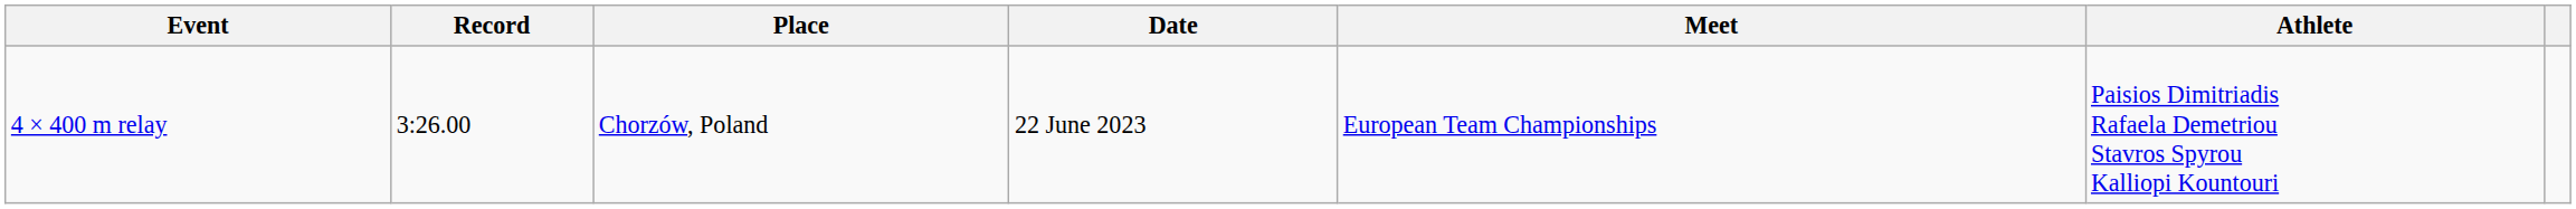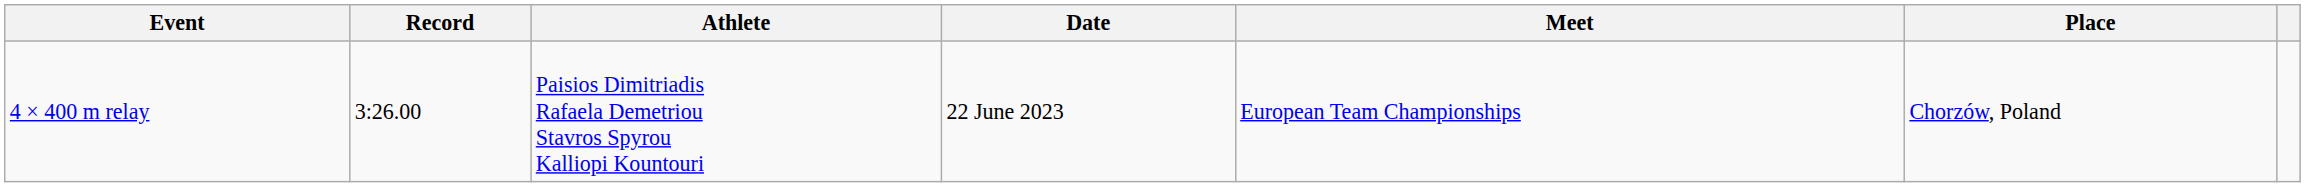 <table class="wikitable" style="font-size:95%; width: 100%;">
 <tr>
 <th>Event</th>
 <th>Record</th>
-<th>Place</th>
+<th>Athlete</th>
 <th>Date</th>
 <th>Meet</th>
-<th>Athlete</th>
+<th>Place</th>
 <th></th>
 </tr>
 <tr>
 <td><a href='#'>4 × 400 m relay</a></td>
 <td>3:26.00</td>
-<td><a href='#'>Chorzów</a>, Poland</td>
+<td><br><a href='#'>Paisios Dimitriadis</a><br><a href='#'>Rafaela Demetriou</a><br><a href='#'>Stavros Spyrou</a><br><a href='#'>Kalliopi Kountouri</a></td>
 <td>22 June 2023</td>
 <td><a href='#'>European Team Championships</a></td>
-<td><br><a href='#'>Paisios Dimitriadis</a><br><a href='#'>Rafaela Demetriou</a><br><a href='#'>Stavros Spyrou</a><br><a href='#'>Kalliopi Kountouri</a></td>
+<td><a href='#'>Chorzów</a>, Poland</td>
 <td></td>
 </tr>
 </table>
